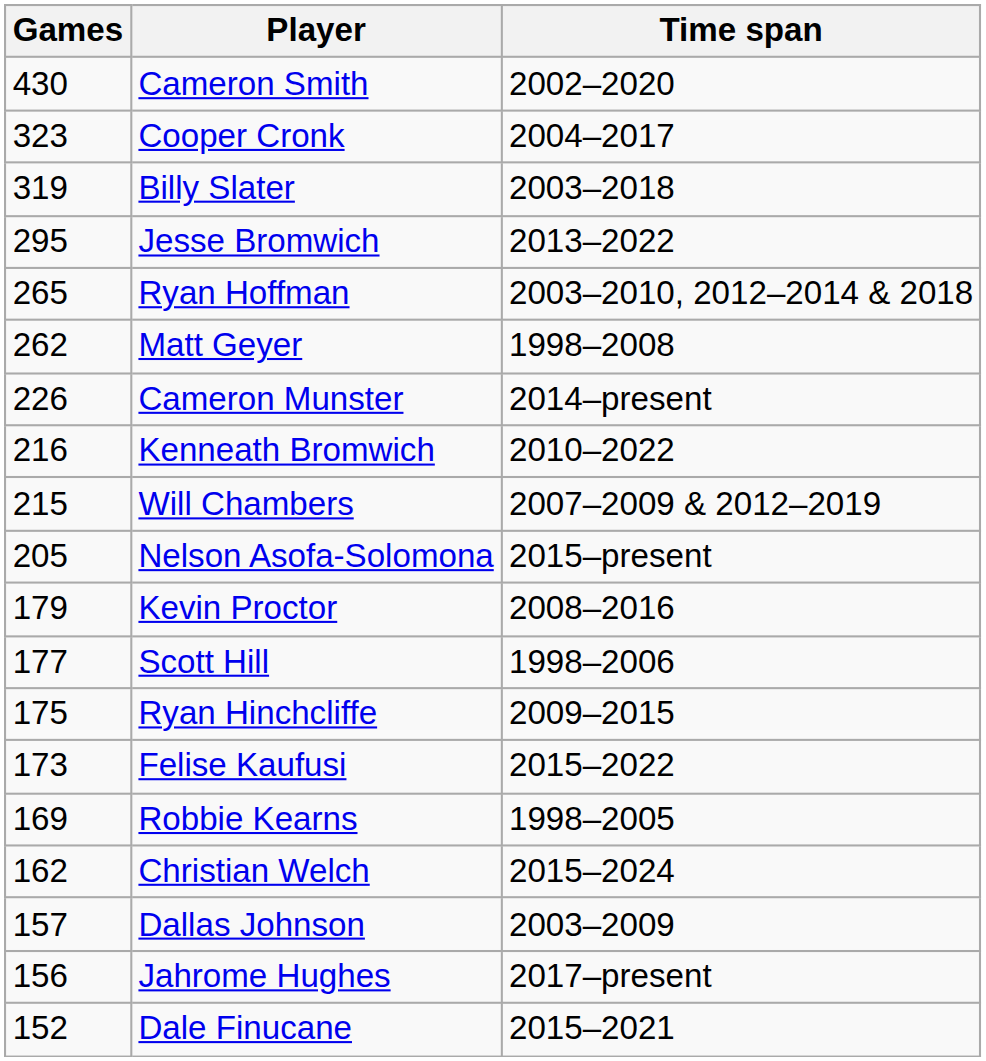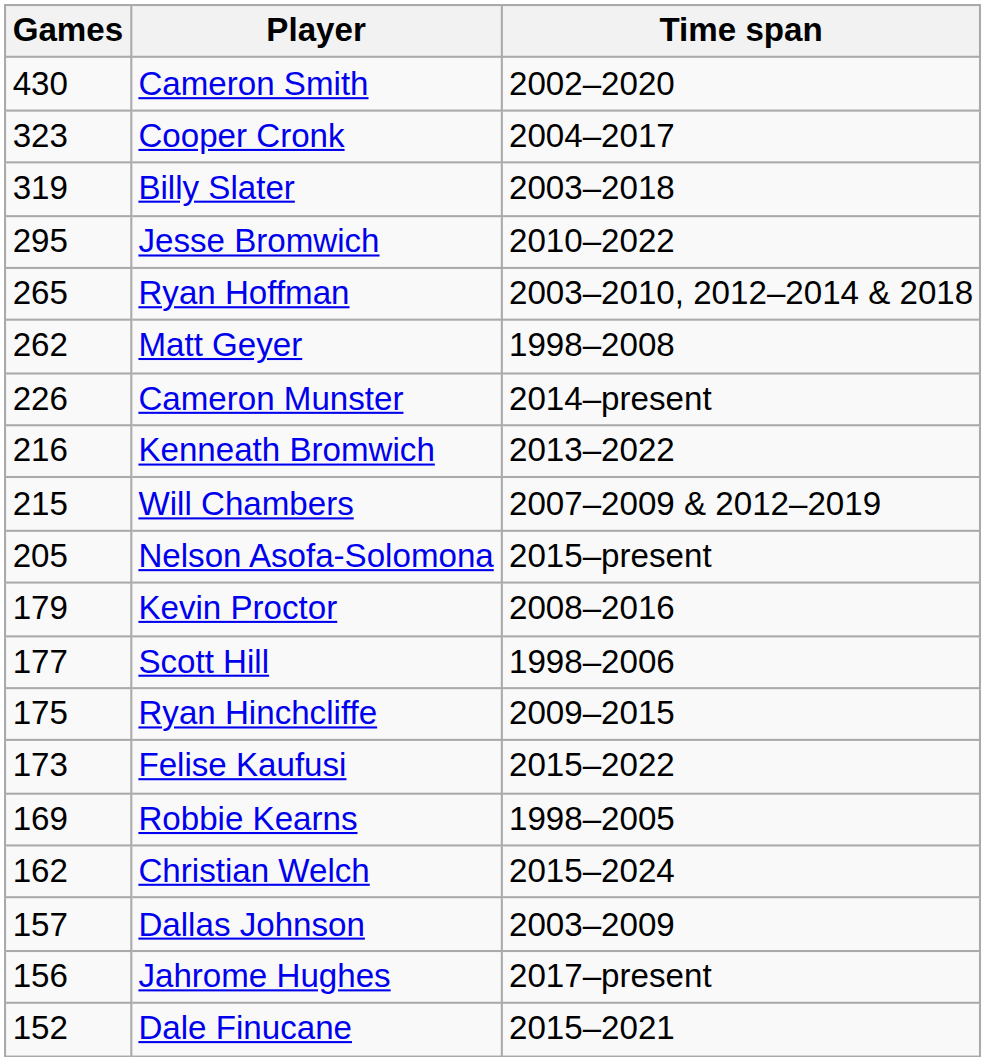 <table class="wikitable">
 <tr>
 <th>Games</th>
 <th>Player</th>
 <th>Time span</th>
 </tr>
 <tr>
 <td>430</td>
 <td><a href='#'>Cameron Smith</a></td>
 <td>2002–2020</td>
 </tr>
 <tr>
 <td>323</td>
 <td><a href='#'>Cooper Cronk</a></td>
 <td>2004–2017</td>
 </tr>
 <tr>
 <td>319</td>
 <td><a href='#'>Billy Slater</a></td>
 <td>2003–2018</td>
 </tr>
 <tr>
 <td>295</td>
 <td><a href='#'>Jesse Bromwich</a></td>
-<td>2013–2022</td>
+<td>2010–2022</td>
 </tr>
 <tr>
 <td>265</td>
 <td><a href='#'>Ryan Hoffman</a></td>
 <td>2003–2010, 2012–2014 & 2018</td>
 </tr>
 <tr>
 <td>262</td>
 <td><a href='#'>Matt Geyer</a></td>
 <td>1998–2008</td>
 </tr>
 <tr>
 <td>226</td>
 <td><a href='#'>Cameron Munster</a></td>
 <td>2014–present</td>
 </tr>
 <tr>
 <td>216</td>
 <td><a href='#'>Kenneath Bromwich</a></td>
-<td>2010–2022</td>
+<td>2013–2022</td>
 </tr>
 <tr>
 <td>215</td>
 <td><a href='#'>Will Chambers</a></td>
 <td>2007–2009 & 2012–2019</td>
 </tr>
 <tr>
 <td>205</td>
 <td><a href='#'>Nelson Asofa-Solomona</a></td>
 <td>2015–present</td>
 </tr>
 <tr>
 <td>179</td>
 <td><a href='#'>Kevin Proctor</a></td>
 <td>2008–2016</td>
 </tr>
 <tr>
 <td>177</td>
 <td><a href='#'>Scott Hill</a></td>
 <td>1998–2006</td>
 </tr>
 <tr>
 <td>175</td>
 <td><a href='#'>Ryan Hinchcliffe</a></td>
 <td>2009–2015</td>
 </tr>
 <tr>
 <td>173</td>
 <td><a href='#'>Felise Kaufusi</a></td>
 <td>2015–2022</td>
 </tr>
 <tr>
 <td>169</td>
 <td><a href='#'>Robbie Kearns</a></td>
 <td>1998–2005</td>
 </tr>
 <tr>
 <td>162</td>
 <td><a href='#'>Christian Welch</a></td>
 <td>2015–2024</td>
 </tr>
 <tr>
 <td>157</td>
 <td><a href='#'>Dallas Johnson</a></td>
 <td>2003–2009</td>
 </tr>
 <tr>
 <td>156</td>
 <td><a href='#'>Jahrome Hughes</a></td>
 <td>2017–present</td>
 </tr>
 <tr>
 <td>152</td>
 <td><a href='#'>Dale Finucane</a></td>
 <td>2015–2021</td>
 </tr>
 </table>
